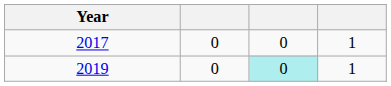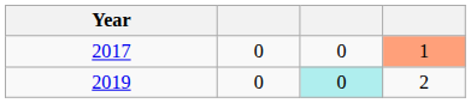 <table class="wikitable" width=30% style="font-size:100%; text-align:center;">
 <tr>
 <th>Year</th>
 <th></th>
 <th></th>
 <th></th>
 </tr>
 <tr>
 <td><a href='#'>2017</a></td>
 <td>0</td>
 <td>0</td>
-<td>1</td>
+<td style="background: lightsalmon;">1</td>
 </tr>
 <tr>
 <td><a href='#'>2019</a></td>
 <td>0</td>
 <td style="background: paleturquoise;">0</td>
-<td>1</td>
+<td>2</td>
 </tr>
 </table>
